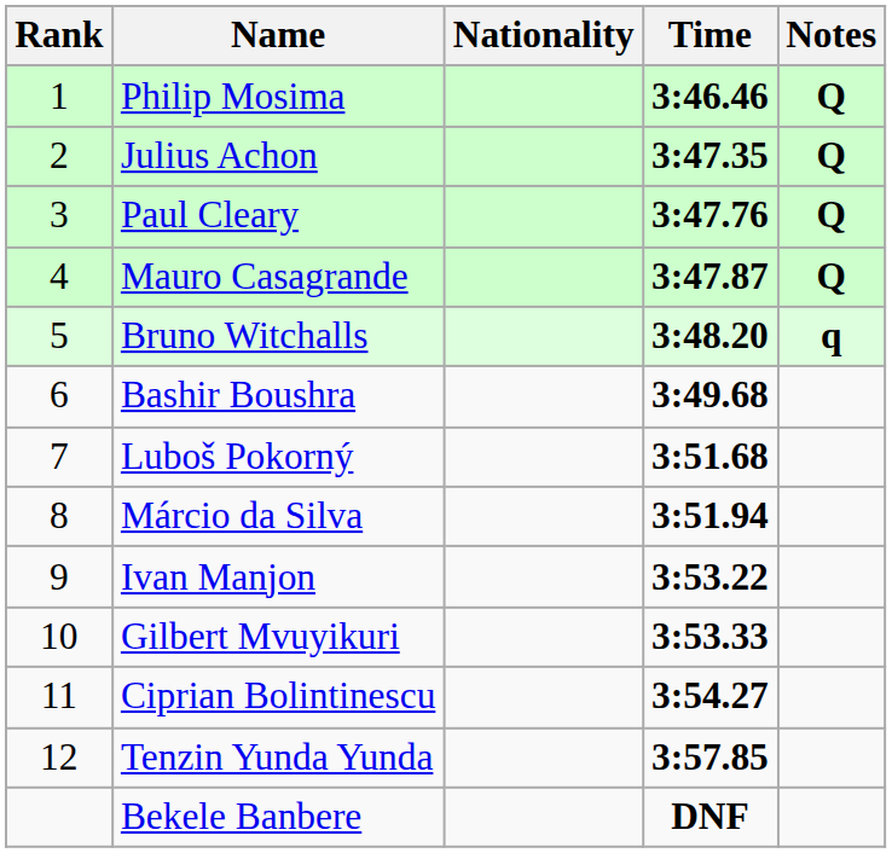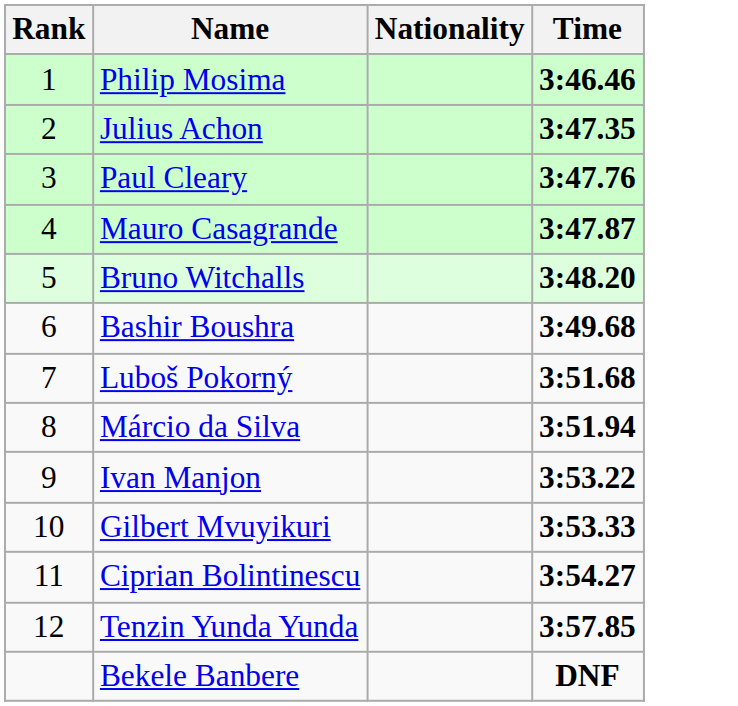 <table class="wikitable sortable" style="text-align:center">
 <tr>
 <th>Rank</th>
 <th>Name</th>
 <th>Nationality</th>
 <th>Time</th>
-<th>Notes</th>
 </tr>
 <tr bgcolor=ccffcc>
 <td>1</td>
 <td align=left><a href='#'>Philip Mosima</a></td>
 <td align=left></td>
 <td><strong>3:46.46</strong></td>
-<td><strong>Q</strong></td>
 </tr>
 <tr bgcolor=ccffcc>
 <td>2</td>
 <td align=left><a href='#'>Julius Achon</a></td>
 <td align=left></td>
 <td><strong>3:47.35</strong></td>
-<td><strong>Q</strong></td>
 </tr>
 <tr bgcolor=ccffcc>
 <td>3</td>
 <td align=left><a href='#'>Paul Cleary</a></td>
 <td align=left></td>
 <td><strong>3:47.76</strong></td>
-<td><strong>Q</strong></td>
 </tr>
 <tr bgcolor=ccffcc>
 <td>4</td>
 <td align=left><a href='#'>Mauro Casagrande</a></td>
 <td align=left></td>
 <td><strong>3:47.87</strong></td>
-<td><strong>Q</strong></td>
 </tr>
 <tr bgcolor=ddffdd>
 <td>5</td>
 <td align=left><a href='#'>Bruno Witchalls</a></td>
 <td align=left></td>
 <td><strong>3:48.20</strong></td>
-<td><strong>q</strong></td>
 </tr>
 <tr>
 <td>6</td>
 <td align=left><a href='#'>Bashir Boushra</a></td>
 <td align=left></td>
 <td><strong>3:49.68</strong></td>
-<td></td>
 </tr>
 <tr>
 <td>7</td>
 <td align=left><a href='#'>Luboš Pokorný</a></td>
 <td align=left></td>
 <td><strong>3:51.68</strong></td>
-<td></td>
 </tr>
 <tr>
 <td>8</td>
 <td align=left><a href='#'>Márcio da Silva</a></td>
 <td align=left></td>
 <td><strong>3:51.94</strong></td>
-<td></td>
 </tr>
 <tr>
 <td>9</td>
 <td align=left><a href='#'>Ivan Manjon</a></td>
 <td align=left></td>
 <td><strong>3:53.22</strong></td>
-<td></td>
 </tr>
 <tr>
 <td>10</td>
 <td align=left><a href='#'>Gilbert Mvuyikuri</a></td>
 <td align=left></td>
 <td><strong>3:53.33</strong></td>
-<td></td>
 </tr>
 <tr>
 <td>11</td>
 <td align=left><a href='#'>Ciprian Bolintinescu</a></td>
 <td align=left></td>
 <td><strong>3:54.27</strong></td>
-<td></td>
 </tr>
 <tr>
 <td>12</td>
 <td align=left><a href='#'>Tenzin Yunda Yunda</a></td>
 <td align=left></td>
 <td><strong>3:57.85</strong></td>
-<td></td>
 </tr>
 <tr>
 <td></td>
 <td align=left><a href='#'>Bekele Banbere</a></td>
 <td align=left></td>
 <td><strong>DNF</strong></td>
-<td></td>
 </tr>
 </table>
